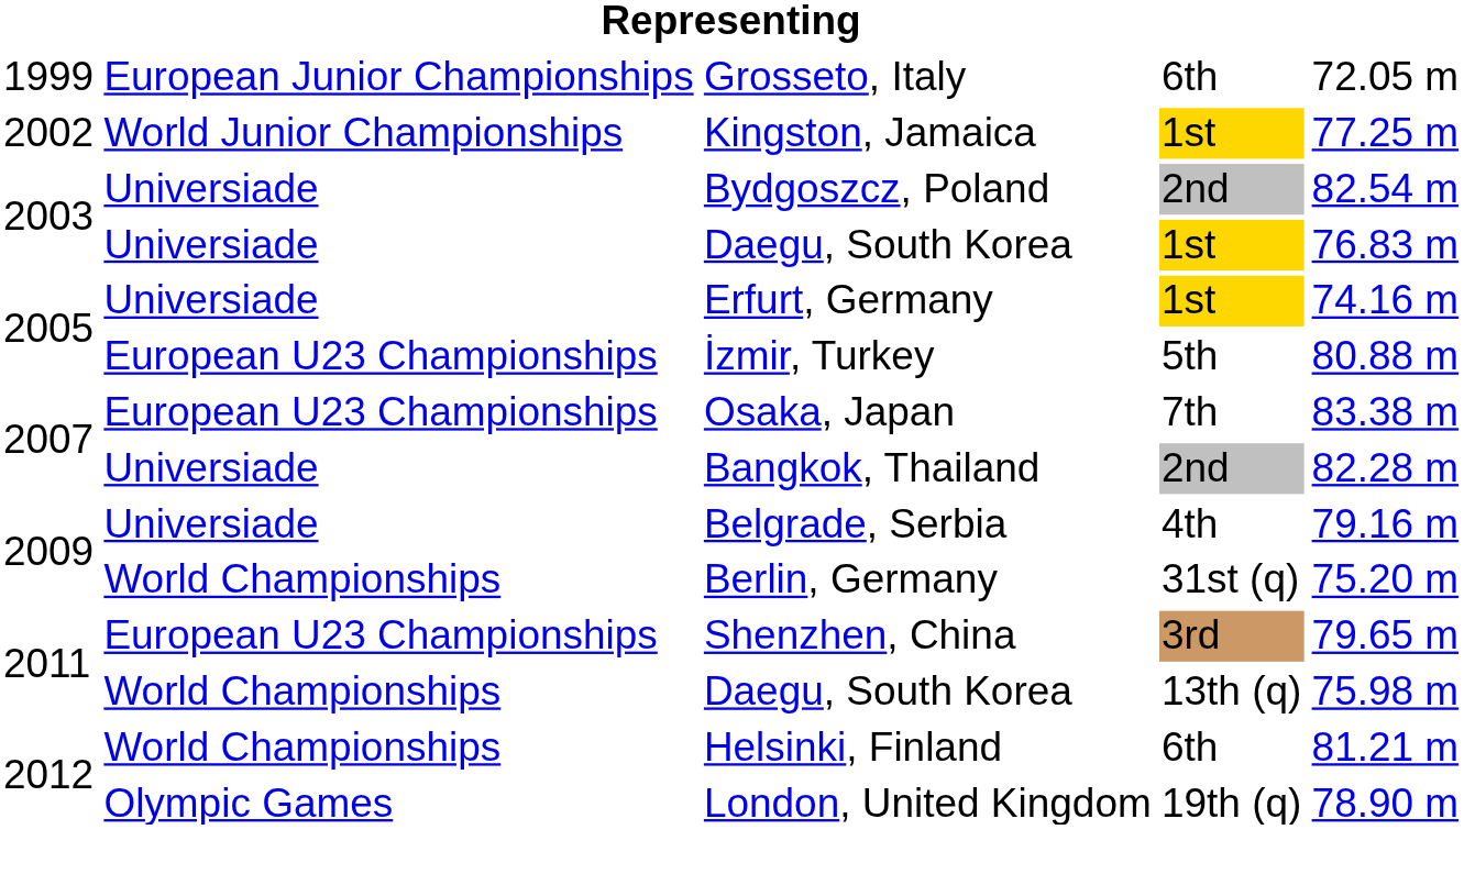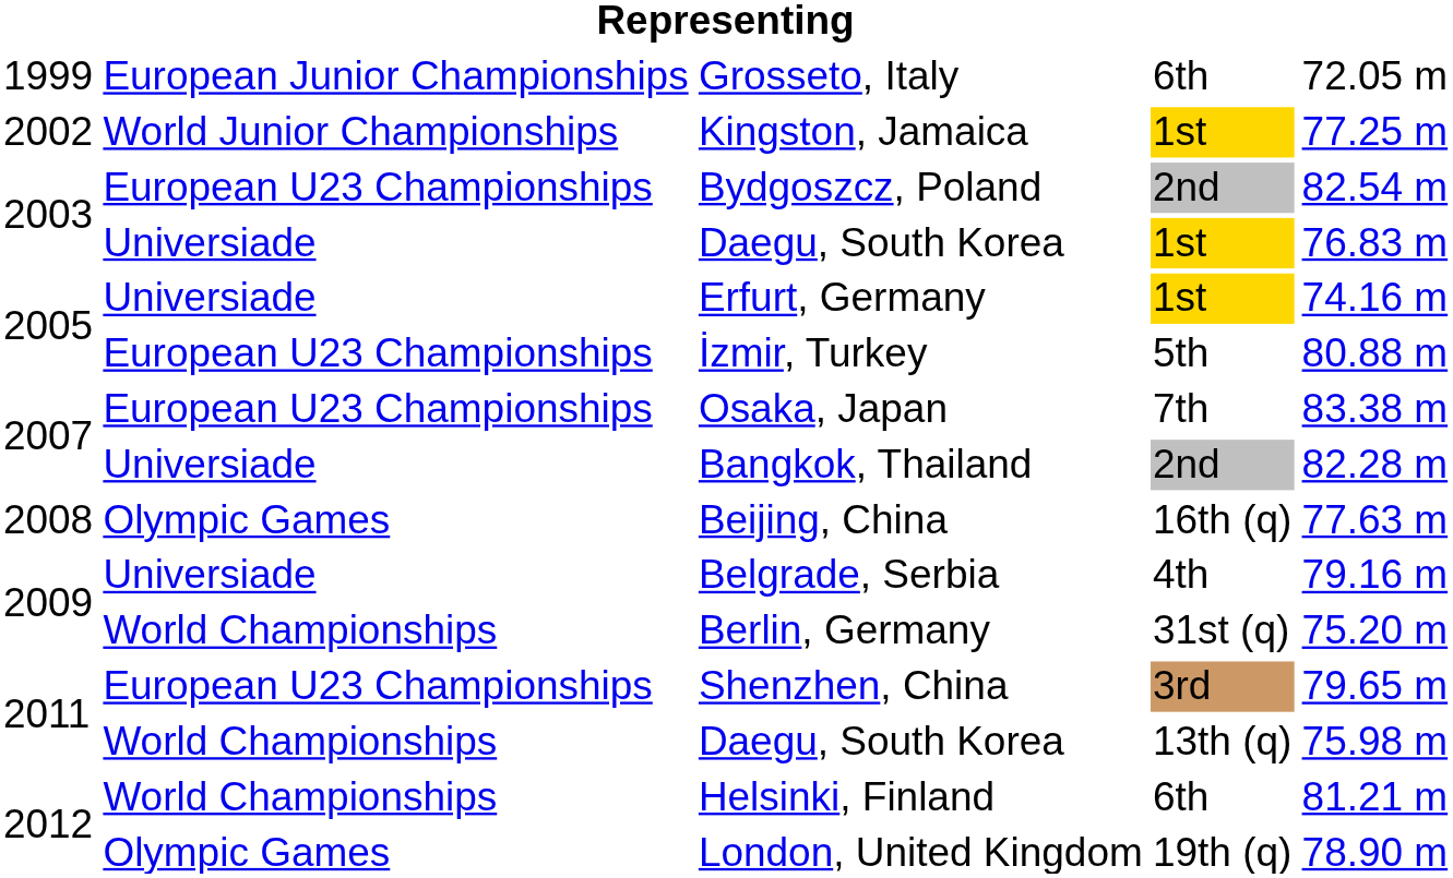 <table>
 <tr>
 <th colspan="5">Representing </th>
 </tr>
 <tr>
 <td>1999</td>
 <td><a href='#'>European Junior Championships</a></td>
 <td><a href='#'>Grosseto</a>, Italy</td>
 <td>6th</td>
 <td>72.05 m</td>
 </tr>
 <tr>
 <td>2002</td>
 <td><a href='#'>World Junior Championships</a></td>
 <td><a href='#'>Kingston</a>, Jamaica</td>
 <td bgcolor="gold">1st</td>
 <td><a href='#'>77.25 m</a></td>
 </tr>
 <tr>
 <td rowspan=2>2003</td>
-<td><a href='#'>Universiade</a></td>
+<td><a href='#'>European U23 Championships</a></td>
 <td><a href='#'>Bydgoszcz</a>, Poland</td>
 <td bgcolor="silver">2nd</td>
 <td><a href='#'>82.54 m</a></td>
 </tr>
 <tr>
 <td><a href='#'>Universiade</a></td>
 <td><a href='#'>Daegu</a>, South Korea</td>
 <td bgcolor="gold">1st</td>
 <td><a href='#'>76.83 m</a></td>
 </tr>
 <tr>
 <td rowspan=2>2005</td>
 <td><a href='#'>Universiade</a></td>
 <td><a href='#'>Erfurt</a>, Germany</td>
 <td bgcolor="gold">1st</td>
 <td><a href='#'>74.16 m</a></td>
 </tr>
 <tr>
 <td><a href='#'>European U23 Championships</a></td>
 <td><a href='#'>İzmir</a>, Turkey</td>
 <td>5th</td>
 <td><a href='#'>80.88 m</a></td>
 </tr>
 <tr>
 <td rowspan=2>2007</td>
 <td><a href='#'>European U23 Championships</a></td>
 <td><a href='#'>Osaka</a>, Japan</td>
 <td>7th</td>
 <td><a href='#'>83.38 m</a></td>
 </tr>
 <tr>
 <td><a href='#'>Universiade</a></td>
 <td><a href='#'>Bangkok</a>, Thailand</td>
 <td bgcolor="silver">2nd</td>
 <td><a href='#'>82.28 m</a></td>
+</tr>
+<tr>
+<td>2008</td>
+<td><a href='#'>Olympic Games</a></td>
+<td><a href='#'>Beijing</a>, China</td>
+<td>16th (q)</td>
+<td><a href='#'>77.63 m</a></td>
 </tr>
 <tr>
 <td rowspan=2>2009</td>
 <td><a href='#'>Universiade</a></td>
 <td><a href='#'>Belgrade</a>, Serbia</td>
 <td>4th</td>
 <td><a href='#'>79.16 m</a></td>
 </tr>
 <tr>
 <td><a href='#'>World Championships</a></td>
 <td><a href='#'>Berlin</a>, Germany</td>
 <td>31st (q)</td>
 <td><a href='#'>75.20 m</a></td>
 </tr>
 <tr>
 <td rowspan=2>2011</td>
 <td><a href='#'>European U23 Championships</a></td>
 <td><a href='#'>Shenzhen</a>, China</td>
 <td bgcolor="cc9966">3rd</td>
 <td><a href='#'>79.65 m</a></td>
 </tr>
 <tr>
 <td><a href='#'>World Championships</a></td>
 <td><a href='#'>Daegu</a>, South Korea</td>
 <td>13th (q)</td>
 <td><a href='#'>75.98 m</a></td>
 </tr>
 <tr>
 <td rowspan=2>2012</td>
 <td><a href='#'>World Championships</a></td>
 <td><a href='#'>Helsinki</a>, Finland</td>
 <td>6th</td>
 <td><a href='#'>81.21 m</a></td>
 </tr>
 <tr>
 <td><a href='#'>Olympic Games</a></td>
 <td><a href='#'>London</a>, United Kingdom</td>
 <td>19th (q)</td>
 <td><a href='#'>78.90 m</a></td>
 </tr>
 </table>
